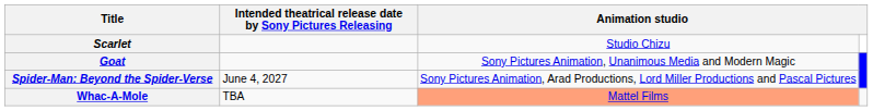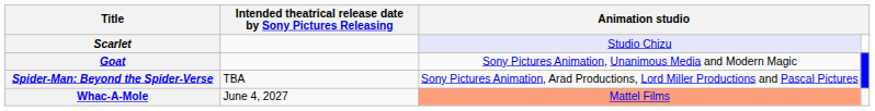 <table class="wikitable sortable plainrowheaders">
 <tr style="color:black">
 <th scope="col" style="width:300px;">Title</th>
 <th scope="col" style="width:275px;">Intended theatrical release date<br>by <a href='#'>Sony Pictures Releasing</a></th>
 <th scope="col" colspan="2" style="width:225px;">Animation studio</th>
 </tr>
 <tr>
 <th scope="row"><em>Scarlet</em></th>
 <td> </td>
-<td style="text-align:center;"><a href='#'>Studio Chizu</a></td>
+<td style="background: lavender; text-align:center;"><a href='#'>Studio Chizu</a></td>
 <td style="background:white; "> </td>
 </tr>
 <tr>
 <th scope="row"><em><a href='#'>Goat</a></em></th>
 <td></td>
 <td style="text-align:center;"><a href='#'>Sony Pictures Animation</a>, <a href='#'>Unanimous Media</a> and Modern Magic</td>
 <td rowspan="2" style="background:blue; "> </td>
 </tr>
 <tr>
 <th scope="row"><em><a href='#'>Spider-Man: Beyond the Spider-Verse</a></em></th>
-<td>June 4, 2027</td>
+<td>TBA</td>
 <td style=text-align:center;><a href='#'>Sony Pictures Animation</a>, Arad Productions, <a href='#'>Lord Miller Productions</a> and <a href='#'>Pascal Pictures</a></td>
 </tr>
 <tr>
 <th><a href='#'>Whac-A-Mole</a></th>
-<td>TBA</td>
+<td>June 4, 2027</td>
 <td style="background: lightsalmon; text-align: center;"><a href='#'>Mattel Films</a></td>
 <td></td>
 </tr>
 </table>
